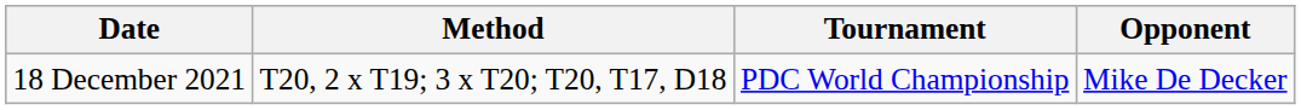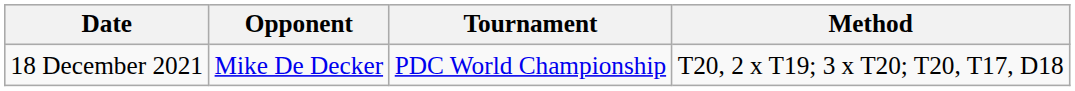 <table class="wikitable">
 <tr>
 <th>Date</th>
+<th>Opponent</th>
+<th>Tournament</th>
 <th>Method</th>
-<th>Tournament</th>
-<th>Opponent</th>
 </tr>
 <tr>
 <td>18 December 2021</td>
+<td> <a href='#'>Mike De Decker</a></td>
+<td><a href='#'>PDC World Championship</a></td>
 <td>T20, 2 x T19; 3 x T20; T20, T17, D18</td>
-<td><a href='#'>PDC World Championship</a></td>
-<td> <a href='#'>Mike De Decker</a></td>
 </tr>
 </table>
